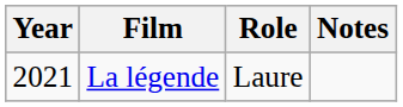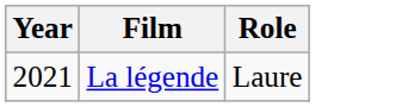 <table class="wikitable">
 <tr>
 <th>Year</th>
 <th>Film</th>
 <th>Role</th>
-<th>Notes</th>
 </tr>
 <tr>
 <td>2021</td>
 <td><a href='#'>La légende</a></td>
 <td>Laure</td>
-<td></td>
 </tr>
 </table>
